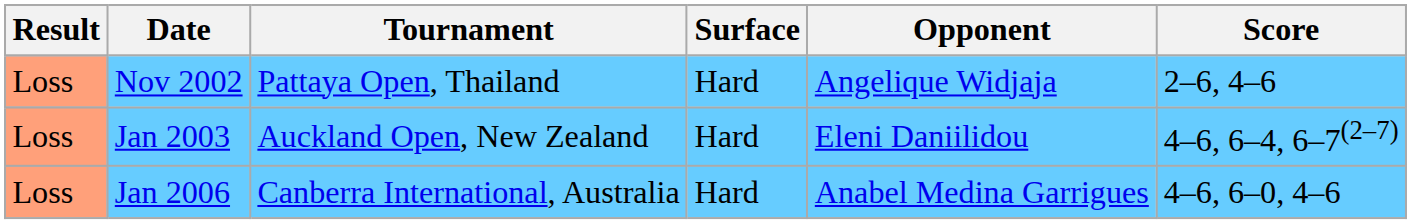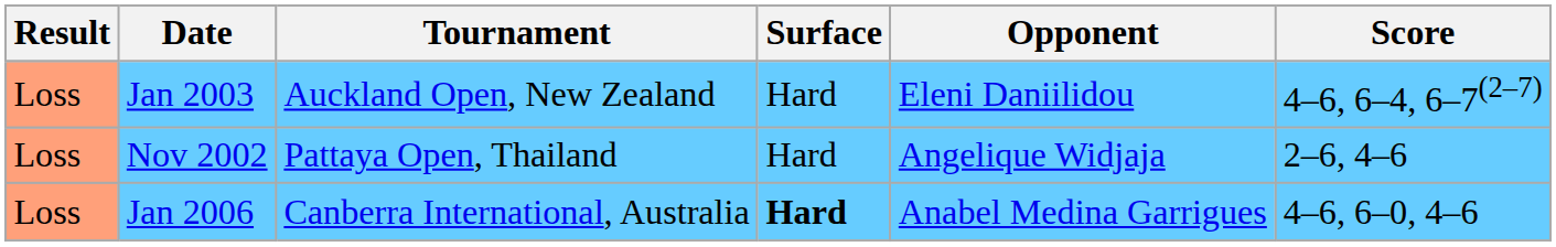 <table class="sortable wikitable">
 <tr>
 <th>Result</th>
 <th>Date</th>
 <th>Tournament</th>
 <th>Surface</th>
 <th>Opponent</th>
 <th class="unsortable">Score</th>
 </tr>
 <tr bgcolor="#66CCFF">
 <td bgcolor=ffa07a>Loss</td>
+<td><a href='#'>Jan 2003</a></td>
+<td><a href='#'>Auckland Open</a>, New Zealand</td>
+<td>Hard</td>
+<td> <a href='#'>Eleni Daniilidou</a></td>
+<td>4–6, 6–4, 6–7<sup>(2–7)</sup></td>
+</tr>
+<tr bgcolor="#66CCFF">
+<td bgcolor=ffa07a>Loss</td>
 <td><a href='#'>Nov 2002</a></td>
 <td><a href='#'>Pattaya Open</a>, Thailand</td>
 <td>Hard</td>
 <td> <a href='#'>Angelique Widjaja</a></td>
 <td>2–6, 4–6</td>
 </tr>
 <tr bgcolor="#66CCFF">
 <td bgcolor=ffa07a>Loss</td>
-<td><a href='#'>Jan 2003</a></td>
-<td><a href='#'>Auckland Open</a>, New Zealand</td>
-<td>Hard</td>
-<td> <a href='#'>Eleni Daniilidou</a></td>
-<td>4–6, 6–4, 6–7<sup>(2–7)</sup></td>
-</tr>
-<tr bgcolor="#66CCFF">
-<td bgcolor=ffa07a>Loss</td>
 <td><a href='#'>Jan 2006</a></td>
 <td><a href='#'>Canberra International</a>, Australia</td>
-<td>Hard</td>
+<td><strong>Hard</strong></td>
 <td> <a href='#'>Anabel Medina Garrigues</a></td>
 <td>4–6, 6–0, 4–6</td>
 </tr>
 </table>
